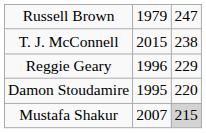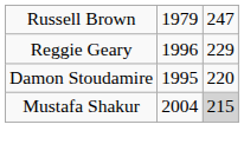 <table class="wikitable" style="text-align: center;">
 <tr>
 <td>Russell Brown</td>
 <td>1979</td>
 <td>247</td>
-</tr>
-<tr>
-<td>T. J. McConnell</td>
-<td>2015</td>
-<td>238</td>
 </tr>
 <tr>
 <td>Reggie Geary</td>
 <td>1996</td>
 <td>229</td>
 </tr>
 <tr>
 <td>Damon Stoudamire</td>
 <td>1995</td>
 <td>220</td>
 </tr>
 <tr>
 <td>Mustafa Shakur</td>
-<td>2007</td>
+<td>2004</td>
 <td style="background: lightgrey;">215</td>
 </tr>
 </table>
